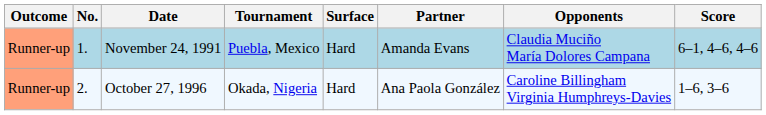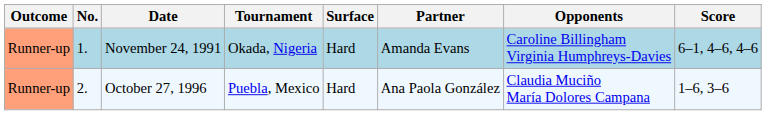 <table class="sortable wikitable" style=font-size:97%>
 <tr>
 <th>Outcome</th>
 <th>No.</th>
 <th>Date</th>
 <th>Tournament</th>
 <th>Surface</th>
 <th>Partner</th>
 <th>Opponents</th>
 <th>Score</th>
 </tr>
 <tr style="background:lightblue;">
 <td style="background:#ffa07a;">Runner-up</td>
 <td>1.</td>
 <td>November 24, 1991</td>
-<td><a href='#'>Puebla</a>, Mexico</td>
+<td>Okada, <a href='#'>Nigeria</a></td>
 <td>Hard</td>
 <td> Amanda Evans</td>
-<td> <a href='#'>Claudia Muciño</a> <br>  <a href='#'>María Dolores Campana</a></td>
+<td> <a href='#'>Caroline Billingham</a> <br>  <a href='#'>Virginia Humphreys-Davies</a></td>
 <td>6–1, 4–6, 4–6</td>
 </tr>
 <tr style="background:#f0f8ff;">
 <td style="background:#ffa07a;">Runner-up</td>
 <td>2.</td>
 <td>October 27, 1996</td>
-<td>Okada, <a href='#'>Nigeria</a></td>
+<td><a href='#'>Puebla</a>, Mexico</td>
 <td>Hard</td>
 <td> Ana Paola González</td>
-<td> <a href='#'>Caroline Billingham</a> <br>  <a href='#'>Virginia Humphreys-Davies</a></td>
+<td> <a href='#'>Claudia Muciño</a> <br>  <a href='#'>María Dolores Campana</a></td>
 <td>1–6, 3–6</td>
 </tr>
 </table>
